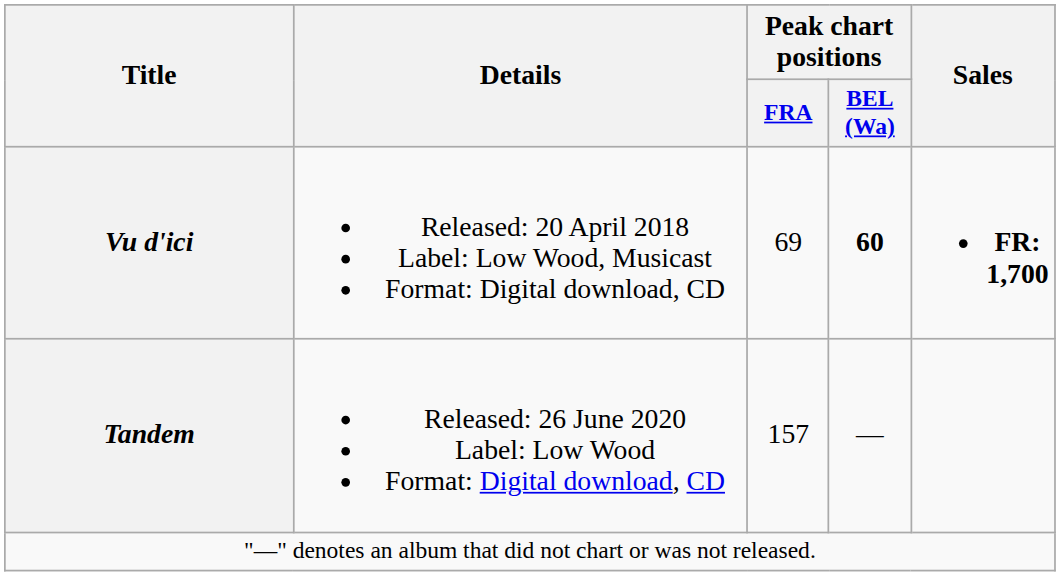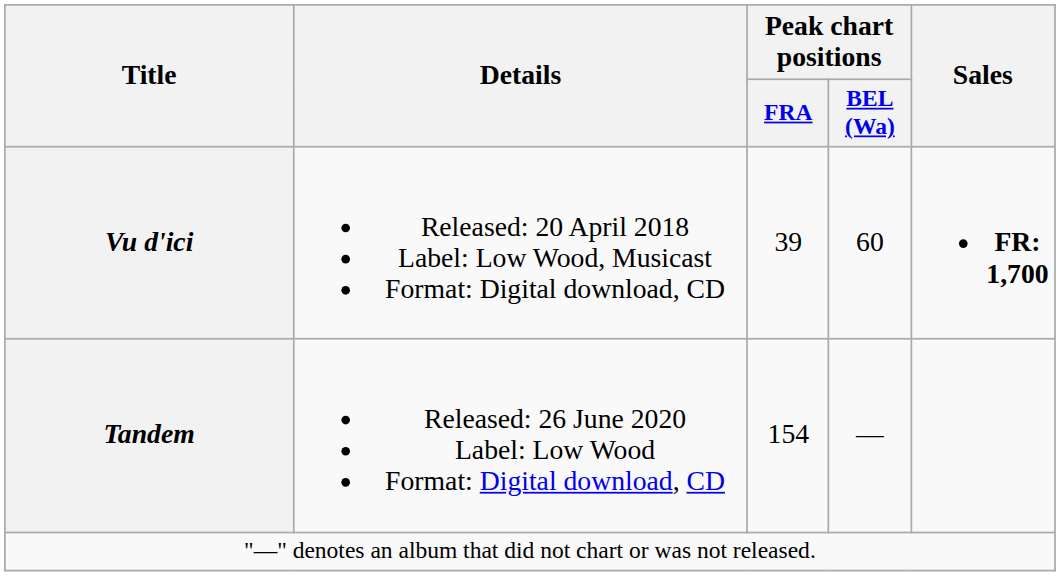 <table class="wikitable plainrowheaders" style="text-align:center;">
 <tr>
 <th scope="col" rowspan="2" style="width:10em;">Title</th>
 <th scope="col" rowspan="2" style="width:16em;">Details</th>
 <th scope="col" colspan="2">Peak chart positions</th>
 <th scope="col" rowspan="2">Sales</th>
 </tr>
 <tr>
 <th scope="col" style="width:3em;font-size:85%;"><a href='#'>FRA</a><br></th>
 <th scope="col" style="width:3em;font-size:85%;"><a href='#'>BEL (Wa)</a><br></th>
 </tr>
 <tr>
 <th scope="row"><em>Vu d'ici</em></th>
 <td><br><ul><li>Released: 20 April 2018</li><li>Label: Low Wood, Musicast</li><li>Format: Digital download, CD</li></ul></td>
-<td>69</td>
-<td><strong>60</strong></td>
+<td>39</td>
+<td>60</td>
 <td><strong><br><ul><li>FR: 1,700</li></ul></strong></td>
 </tr>
 <tr>
 <th scope="row"><em>Tandem</em></th>
 <td><br><ul><li>Released: 26 June 2020</li><li>Label: Low Wood</li><li>Format: <a href='#'>Digital download</a>, <a href='#'>CD</a></li></ul></td>
-<td>157</td>
+<td>154</td>
 <td>—</td>
 <td></td>
 </tr>
 <tr>
 <td colspan="22" style="text-align:center; font-size:85%;">"—" denotes an album that did not chart or was not released.</td>
 </tr>
 </table>
